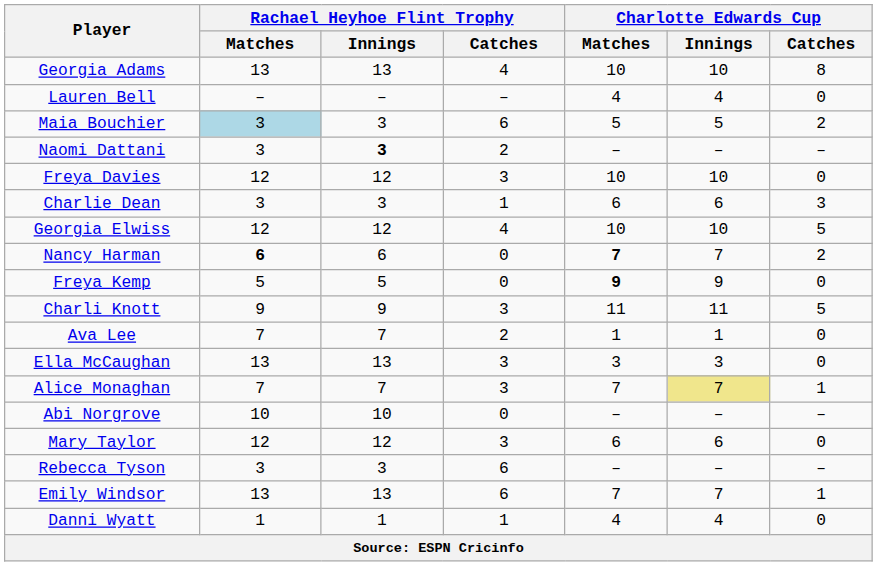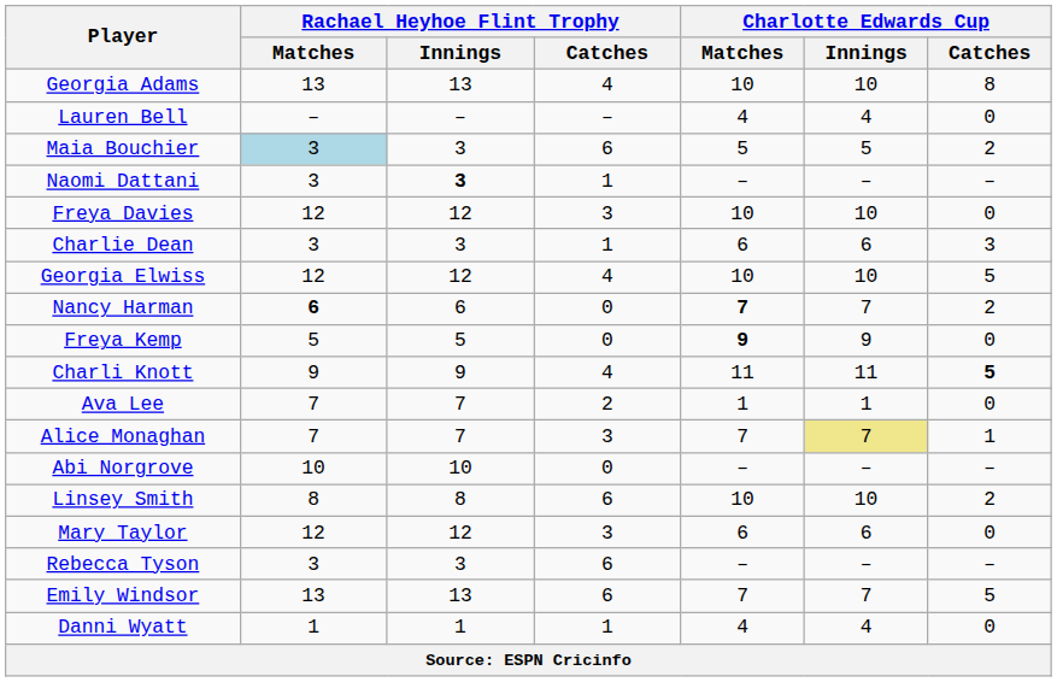 <table class="wikitable" style="text-align:center; width:55%;">
 <tr>
 <th rowspan=2>Player</th>
 <th colspan=3><a href='#'>Rachael Heyhoe Flint Trophy</a></th>
 <th colspan=3><a href='#'>Charlotte Edwards Cup</a></th>
 </tr>
 <tr>
 <th>Matches</th>
 <th>Innings</th>
 <th>Catches</th>
 <th>Matches</th>
 <th>Innings</th>
 <th>Catches</th>
 </tr>
 <tr>
 <td><a href='#'>Georgia Adams</a></td>
 <td>13</td>
 <td>13</td>
 <td>4</td>
 <td>10</td>
 <td>10</td>
 <td>8</td>
 </tr>
 <tr>
 <td><a href='#'>Lauren Bell</a></td>
 <td>–</td>
 <td>–</td>
 <td>–</td>
 <td>4</td>
 <td>4</td>
 <td>0</td>
 </tr>
 <tr>
 <td><a href='#'>Maia Bouchier</a></td>
 <td style="background: lightblue;">3</td>
 <td>3</td>
 <td>6</td>
 <td>5</td>
 <td>5</td>
 <td>2</td>
 </tr>
 <tr>
 <td><a href='#'>Naomi Dattani</a></td>
 <td>3</td>
 <td><strong>3</strong></td>
-<td>2</td>
+<td>1</td>
 <td>–</td>
 <td>–</td>
 <td>–</td>
 </tr>
 <tr>
 <td><a href='#'>Freya Davies</a></td>
 <td>12</td>
 <td>12</td>
 <td>3</td>
 <td>10</td>
 <td>10</td>
 <td>0</td>
 </tr>
 <tr>
 <td><a href='#'>Charlie Dean</a></td>
 <td>3</td>
 <td>3</td>
 <td>1</td>
 <td>6</td>
 <td>6</td>
 <td>3</td>
 </tr>
 <tr>
 <td><a href='#'>Georgia Elwiss</a></td>
 <td>12</td>
 <td>12</td>
 <td>4</td>
 <td>10</td>
 <td>10</td>
 <td>5</td>
 </tr>
 <tr>
 <td><a href='#'>Nancy Harman</a></td>
 <td><strong>6</strong></td>
 <td>6</td>
 <td>0</td>
 <td><strong>7</strong></td>
 <td>7</td>
 <td>2</td>
 </tr>
 <tr>
 <td><a href='#'>Freya Kemp</a></td>
 <td>5</td>
 <td>5</td>
 <td>0</td>
 <td><strong>9</strong></td>
 <td>9</td>
 <td>0</td>
 </tr>
 <tr>
 <td><a href='#'>Charli Knott</a></td>
 <td>9</td>
 <td>9</td>
-<td>3</td>
+<td>4</td>
 <td>11</td>
 <td>11</td>
-<td>5</td>
+<td><strong>5</strong></td>
 </tr>
 <tr>
 <td><a href='#'>Ava Lee</a></td>
 <td>7</td>
 <td>7</td>
 <td>2</td>
 <td>1</td>
 <td>1</td>
-<td>0</td>
-</tr>
-<tr>
-<td><a href='#'>Ella McCaughan</a></td>
-<td>13</td>
-<td>13</td>
-<td>3</td>
-<td>3</td>
-<td>3</td>
 <td>0</td>
 </tr>
 <tr>
 <td><a href='#'>Alice Monaghan</a></td>
 <td>7</td>
 <td>7</td>
 <td>3</td>
 <td>7</td>
 <td style="background: khaki;">7</td>
 <td>1</td>
 </tr>
 <tr>
 <td><a href='#'>Abi Norgrove</a></td>
 <td>10</td>
 <td>10</td>
 <td>0</td>
 <td>–</td>
 <td>–</td>
 <td>–</td>
+</tr>
+<tr>
+<td><a href='#'>Linsey Smith</a></td>
+<td>8</td>
+<td>8</td>
+<td>6</td>
+<td>10</td>
+<td>10</td>
+<td>2</td>
 </tr>
 <tr>
 <td><a href='#'>Mary Taylor</a></td>
 <td>12</td>
 <td>12</td>
 <td>3</td>
 <td>6</td>
 <td>6</td>
 <td>0</td>
 </tr>
 <tr>
 <td><a href='#'>Rebecca Tyson</a></td>
 <td>3</td>
 <td>3</td>
 <td>6</td>
 <td>–</td>
 <td>–</td>
 <td>–</td>
 </tr>
 <tr>
 <td><a href='#'>Emily Windsor</a></td>
 <td>13</td>
 <td>13</td>
 <td>6</td>
 <td>7</td>
 <td>7</td>
-<td>1</td>
+<td>5</td>
 </tr>
 <tr>
 <td><a href='#'>Danni Wyatt</a></td>
 <td>1</td>
 <td>1</td>
 <td>1</td>
 <td>4</td>
 <td>4</td>
 <td>0</td>
 </tr>
 <tr>
 <th colspan="7"><small>Source: ESPN Cricinfo</small></th>
 </tr>
 </table>
